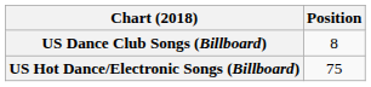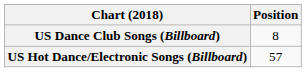 <table class="wikitable sortable plainrowheaders" style="text-align:center;">
 <tr>
 <th>Chart (2018)</th>
 <th>Position</th>
 </tr>
 <tr>
 <th scope="row">US Dance Club Songs (<em>Billboard</em>)</th>
 <td>8</td>
 </tr>
 <tr>
 <th scope="row">US Hot Dance/Electronic Songs (<em>Billboard</em>)</th>
-<td>75</td>
+<td>57</td>
 </tr>
 </table>
